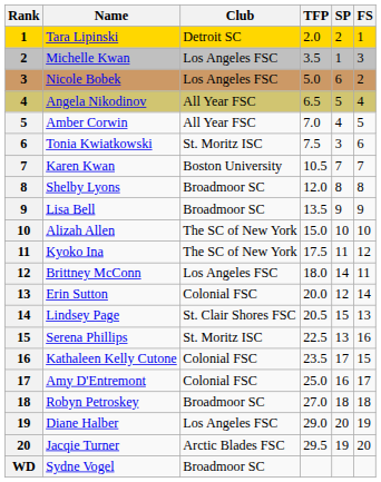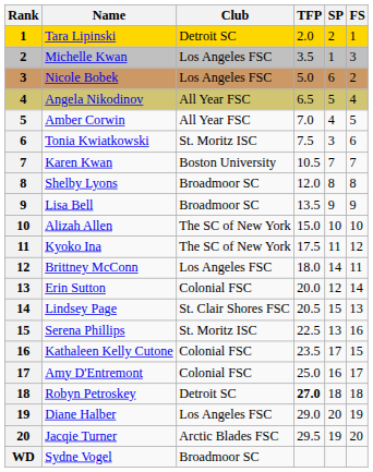 <table class="wikitable sortable">
 <tr>
 <th>Rank</th>
 <th>Name</th>
 <th>Club</th>
 <th>TFP</th>
 <th>SP</th>
 <th>FS</th>
 </tr>
 <tr bgcolor="gold">
 <td align="center"><strong>1</strong></td>
 <td><a href='#'>Tara Lipinski</a></td>
 <td>Detroit SC</td>
 <td>2.0</td>
 <td>2</td>
 <td>1</td>
 </tr>
 <tr bgcolor="silver">
 <td align="center"><strong>2</strong></td>
 <td><a href='#'>Michelle Kwan</a></td>
 <td>Los Angeles FSC</td>
 <td>3.5</td>
 <td>1</td>
 <td>3</td>
 </tr>
 <tr bgcolor="cc9966">
 <td align="center"><strong>3</strong></td>
 <td><a href='#'>Nicole Bobek</a></td>
 <td>Los Angeles FSC</td>
 <td>5.0</td>
 <td>6</td>
 <td>2</td>
 </tr>
 <tr bgcolor="#d1c571">
 <td align="center"><strong>4</strong></td>
 <td><a href='#'>Angela Nikodinov</a></td>
 <td>All Year FSC</td>
 <td>6.5</td>
 <td>5</td>
 <td>4</td>
 </tr>
 <tr>
 <th>5</th>
 <td><a href='#'>Amber Corwin</a></td>
 <td>All Year FSC</td>
 <td>7.0</td>
 <td>4</td>
 <td>5</td>
 </tr>
 <tr>
 <th>6</th>
 <td><a href='#'>Tonia Kwiatkowski</a></td>
 <td>St. Moritz ISC</td>
 <td>7.5</td>
 <td>3</td>
 <td>6</td>
 </tr>
 <tr>
 <th>7</th>
 <td><a href='#'>Karen Kwan</a></td>
 <td>Boston University</td>
 <td>10.5</td>
 <td>7</td>
 <td>7</td>
 </tr>
 <tr>
 <th>8</th>
 <td><a href='#'>Shelby Lyons</a></td>
 <td>Broadmoor SC</td>
 <td>12.0</td>
 <td>8</td>
 <td>8</td>
 </tr>
 <tr>
 <th>9</th>
 <td><a href='#'>Lisa Bell</a></td>
 <td>Broadmoor SC</td>
 <td>13.5</td>
 <td>9</td>
 <td>9</td>
 </tr>
 <tr>
 <th>10</th>
 <td><a href='#'>Alizah Allen</a></td>
 <td>The SC of New York</td>
 <td>15.0</td>
 <td>10</td>
 <td>10</td>
 </tr>
 <tr>
 <th>11</th>
 <td><a href='#'>Kyoko Ina</a></td>
 <td>The SC of New York</td>
 <td>17.5</td>
 <td>11</td>
 <td>12</td>
 </tr>
 <tr>
 <th>12</th>
 <td><a href='#'>Brittney McConn</a></td>
 <td>Los Angeles FSC</td>
 <td>18.0</td>
 <td>14</td>
 <td>11</td>
 </tr>
 <tr>
 <th>13</th>
 <td><a href='#'>Erin Sutton</a></td>
 <td>Colonial FSC</td>
 <td>20.0</td>
 <td>12</td>
 <td>14</td>
 </tr>
 <tr>
 <th>14</th>
 <td><a href='#'>Lindsey Page</a></td>
 <td>St. Clair Shores FSC</td>
 <td>20.5</td>
 <td>15</td>
 <td>13</td>
 </tr>
 <tr>
 <th>15</th>
 <td><a href='#'>Serena Phillips</a></td>
 <td>St. Moritz ISC</td>
 <td>22.5</td>
 <td>13</td>
 <td>16</td>
 </tr>
 <tr>
 <th>16</th>
 <td><a href='#'>Kathaleen Kelly Cutone</a></td>
 <td>Colonial FSC</td>
 <td>23.5</td>
 <td>17</td>
 <td>15</td>
 </tr>
 <tr>
 <th>17</th>
 <td><a href='#'>Amy D'Entremont</a></td>
 <td>Colonial FSC</td>
 <td>25.0</td>
 <td>16</td>
 <td>17</td>
 </tr>
 <tr>
 <th>18</th>
 <td><a href='#'>Robyn Petroskey</a></td>
-<td>Broadmoor SC</td>
-<td>27.0</td>
+<td>Detroit SC</td>
+<td><strong>27.0</strong></td>
 <td>18</td>
 <td>18</td>
 </tr>
 <tr>
 <th>19</th>
 <td><a href='#'>Diane Halber</a></td>
 <td>Los Angeles FSC</td>
 <td>29.0</td>
 <td>20</td>
 <td>19</td>
 </tr>
 <tr>
 <th>20</th>
 <td><a href='#'>Jacqie Turner</a></td>
 <td>Arctic Blades FSC</td>
 <td>29.5</td>
 <td>19</td>
 <td>20</td>
 </tr>
 <tr>
 <th>WD</th>
 <td><a href='#'>Sydne Vogel</a></td>
 <td>Broadmoor SC</td>
 <td></td>
 <td></td>
 <td></td>
 </tr>
 </table>
